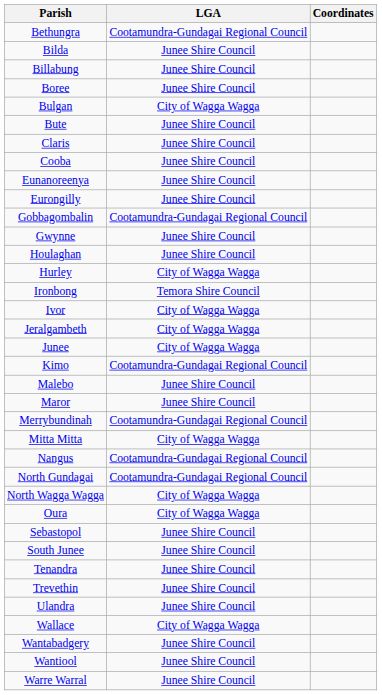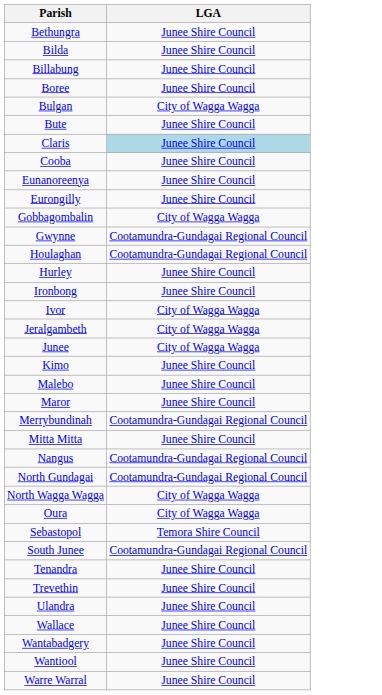 <table class="wikitable" style="text-align:center">
 <tr>
 <th>Parish</th>
 <th>LGA</th>
-<th>Coordinates</th>
 </tr>
 <tr>
 <td><a href='#'>Bethungra</a></td>
-<td><a href='#'>Cootamundra-Gundagai Regional Council</a></td>
-<td></td>
+<td><a href='#'>Junee Shire Council</a></td>
 </tr>
 <tr>
 <td><a href='#'>Bilda</a></td>
 <td><a href='#'>Junee Shire Council</a></td>
-<td></td>
 </tr>
 <tr>
 <td><a href='#'>Billabung</a></td>
 <td><a href='#'>Junee Shire Council</a></td>
-<td></td>
 </tr>
 <tr>
 <td><a href='#'>Boree</a></td>
 <td><a href='#'>Junee Shire Council</a></td>
-<td></td>
 </tr>
 <tr>
 <td><a href='#'>Bulgan</a></td>
 <td><a href='#'>City of Wagga Wagga</a></td>
-<td></td>
 </tr>
 <tr>
 <td><a href='#'>Bute</a></td>
 <td><a href='#'>Junee Shire Council</a></td>
-<td></td>
 </tr>
 <tr>
 <td><a href='#'>Claris</a></td>
-<td><a href='#'>Junee Shire Council</a></td>
-<td></td>
+<td style="background: lightblue;"><a href='#'>Junee Shire Council</a></td>
 </tr>
 <tr>
 <td><a href='#'>Cooba</a></td>
 <td><a href='#'>Junee Shire Council</a></td>
-<td></td>
 </tr>
 <tr>
 <td><a href='#'>Eunanoreenya</a></td>
 <td><a href='#'>Junee Shire Council</a></td>
-<td></td>
 </tr>
 <tr>
 <td><a href='#'>Eurongilly</a></td>
 <td><a href='#'>Junee Shire Council</a></td>
-<td></td>
 </tr>
 <tr>
 <td><a href='#'>Gobbagombalin</a></td>
-<td><a href='#'>Cootamundra-Gundagai Regional Council</a></td>
-<td></td>
+<td><a href='#'>City of Wagga Wagga</a></td>
 </tr>
 <tr>
 <td><a href='#'>Gwynne</a></td>
-<td><a href='#'>Junee Shire Council</a></td>
-<td></td>
+<td><a href='#'>Cootamundra-Gundagai Regional Council</a></td>
 </tr>
 <tr>
 <td><a href='#'>Houlaghan</a></td>
-<td><a href='#'>Junee Shire Council</a></td>
-<td></td>
+<td><a href='#'>Cootamundra-Gundagai Regional Council</a></td>
 </tr>
 <tr>
 <td><a href='#'>Hurley</a></td>
-<td><a href='#'>City of Wagga Wagga</a></td>
-<td></td>
+<td><a href='#'>Junee Shire Council</a></td>
 </tr>
 <tr>
 <td><a href='#'>Ironbong</a></td>
-<td><a href='#'>Temora Shire Council</a></td>
-<td></td>
+<td><a href='#'>Junee Shire Council</a></td>
 </tr>
 <tr>
 <td><a href='#'>Ivor</a></td>
 <td><a href='#'>City of Wagga Wagga</a></td>
-<td></td>
 </tr>
 <tr>
 <td><a href='#'>Jeralgambeth</a></td>
 <td><a href='#'>City of Wagga Wagga</a></td>
-<td></td>
 </tr>
 <tr>
 <td><a href='#'>Junee</a></td>
 <td><a href='#'>City of Wagga Wagga</a></td>
-<td></td>
 </tr>
 <tr>
 <td><a href='#'>Kimo</a></td>
-<td><a href='#'>Cootamundra-Gundagai Regional Council</a></td>
-<td></td>
+<td><a href='#'>Junee Shire Council</a></td>
 </tr>
 <tr>
 <td><a href='#'>Malebo</a></td>
 <td><a href='#'>Junee Shire Council</a></td>
-<td></td>
 </tr>
 <tr>
 <td><a href='#'>Maror</a></td>
 <td><a href='#'>Junee Shire Council</a></td>
-<td></td>
 </tr>
 <tr>
 <td><a href='#'>Merrybundinah</a></td>
 <td><a href='#'>Cootamundra-Gundagai Regional Council</a></td>
-<td></td>
 </tr>
 <tr>
 <td><a href='#'>Mitta Mitta</a></td>
-<td><a href='#'>City of Wagga Wagga</a></td>
-<td></td>
+<td><a href='#'>Junee Shire Council</a></td>
 </tr>
 <tr>
 <td><a href='#'>Nangus</a></td>
 <td><a href='#'>Cootamundra-Gundagai Regional Council</a></td>
-<td></td>
 </tr>
 <tr>
 <td><a href='#'>North Gundagai</a></td>
 <td><a href='#'>Cootamundra-Gundagai Regional Council</a></td>
-<td></td>
 </tr>
 <tr>
 <td><a href='#'>North Wagga Wagga</a></td>
 <td><a href='#'>City of Wagga Wagga</a></td>
-<td></td>
 </tr>
 <tr>
 <td><a href='#'>Oura</a></td>
 <td><a href='#'>City of Wagga Wagga</a></td>
-<td></td>
 </tr>
 <tr>
 <td><a href='#'>Sebastopol</a></td>
-<td><a href='#'>Junee Shire Council</a></td>
-<td></td>
+<td><a href='#'>Temora Shire Council</a></td>
 </tr>
 <tr>
 <td><a href='#'>South Junee</a></td>
-<td><a href='#'>Junee Shire Council</a></td>
-<td></td>
+<td><a href='#'>Cootamundra-Gundagai Regional Council</a></td>
 </tr>
 <tr>
 <td><a href='#'>Tenandra</a></td>
 <td><a href='#'>Junee Shire Council</a></td>
-<td></td>
 </tr>
 <tr>
 <td><a href='#'>Trevethin</a></td>
 <td><a href='#'>Junee Shire Council</a></td>
-<td></td>
 </tr>
 <tr>
 <td><a href='#'>Ulandra</a></td>
 <td><a href='#'>Junee Shire Council</a></td>
-<td></td>
 </tr>
 <tr>
 <td><a href='#'>Wallace</a></td>
-<td><a href='#'>City of Wagga Wagga</a></td>
-<td></td>
+<td><a href='#'>Junee Shire Council</a></td>
 </tr>
 <tr>
 <td><a href='#'>Wantabadgery</a></td>
 <td><a href='#'>Junee Shire Council</a></td>
-<td></td>
 </tr>
 <tr>
 <td><a href='#'>Wantiool</a></td>
 <td><a href='#'>Junee Shire Council</a></td>
-<td></td>
 </tr>
 <tr>
 <td><a href='#'>Warre Warral</a></td>
 <td><a href='#'>Junee Shire Council</a></td>
-<td></td>
 </tr>
 </table>
